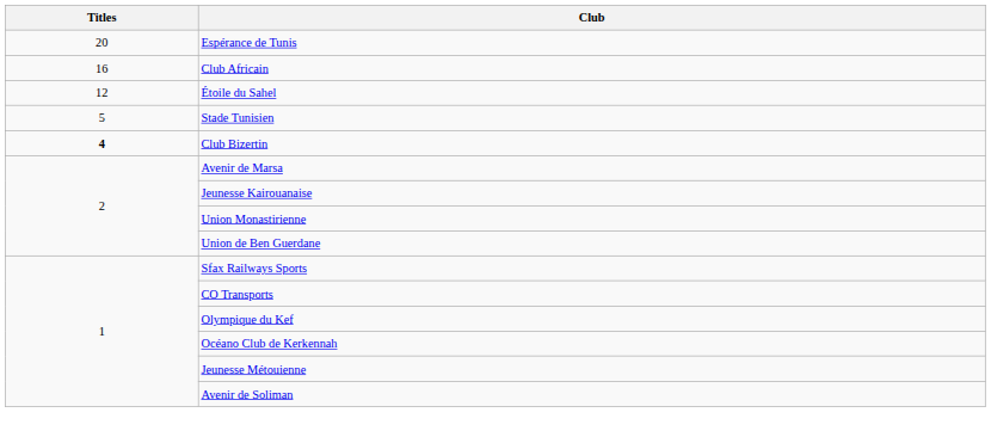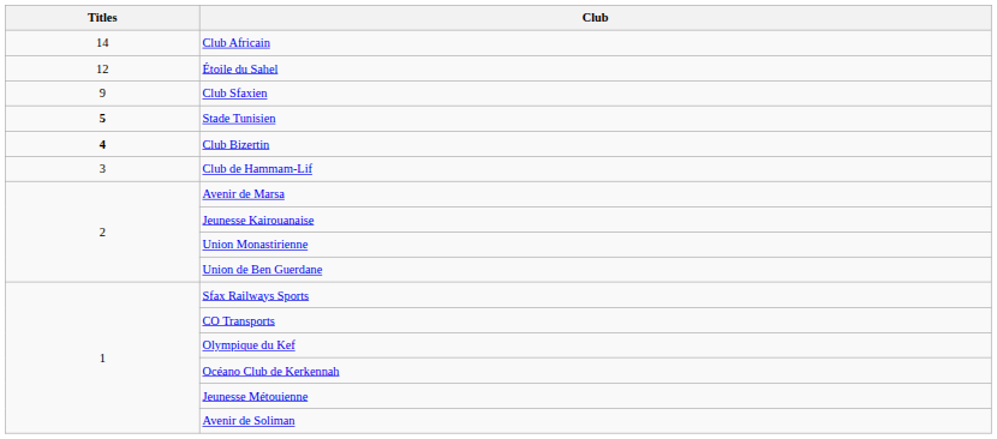 <table class="wikitable" bgcolor=#253529; style="text-align:center; font-size:99%; line-height:25px;" width="100%">
 <tr>
 <th>Titles</th>
 <th>Club</th>
 </tr>
 <tr>
-<td>20</td>
-<td align=left><a href='#'>Espérance de Tunis</a></td>
-</tr>
-<tr>
-<td>16</td>
+<td>14</td>
 <td align=left><a href='#'>Club Africain</a></td>
 </tr>
 <tr>
 <td>12</td>
 <td align=left><a href='#'>Étoile du Sahel</a></td>
 </tr>
 <tr>
-<td>5</td>
+<td>9</td>
+<td align=left><a href='#'>Club Sfaxien</a></td>
+</tr>
+<tr>
+<td><strong>5</strong></td>
 <td align=left><a href='#'>Stade Tunisien</a></td>
 </tr>
 <tr>
 <td><strong>4</strong></td>
 <td align=left><a href='#'>Club Bizertin</a></td>
+</tr>
+<tr>
+<td>3</td>
+<td align=left><a href='#'>Club de Hammam-Lif</a></td>
 </tr>
 <tr>
 <td rowspan="4">2</td>
 <td align=left><a href='#'>Avenir de Marsa</a></td>
 </tr>
 <tr>
 <td align=left><a href='#'>Jeunesse Kairouanaise</a></td>
 </tr>
 <tr>
 <td align=left><a href='#'>Union Monastirienne</a></td>
 </tr>
 <tr>
 <td align=left><a href='#'>Union de Ben Guerdane</a></td>
 </tr>
 <tr>
 <td rowspan="6">1</td>
 <td align=left><a href='#'>Sfax Railways Sports</a></td>
 </tr>
 <tr>
 <td align=left><a href='#'>CO Transports</a></td>
 </tr>
 <tr>
 <td align=left><a href='#'>Olympique du Kef</a></td>
 </tr>
 <tr>
 <td align=left><a href='#'>Océano Club de Kerkennah</a></td>
 </tr>
 <tr>
 <td align=left><a href='#'>Jeunesse Métouienne</a></td>
 </tr>
 <tr>
 <td align=left><a href='#'>Avenir de Soliman</a></td>
 </tr>
 </table>
